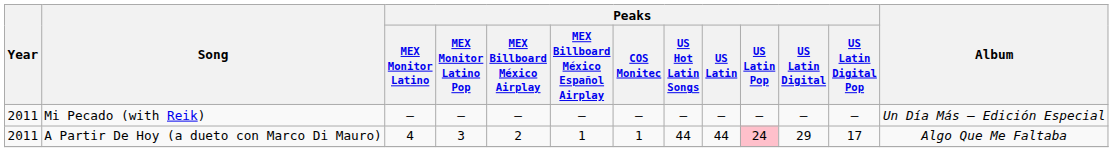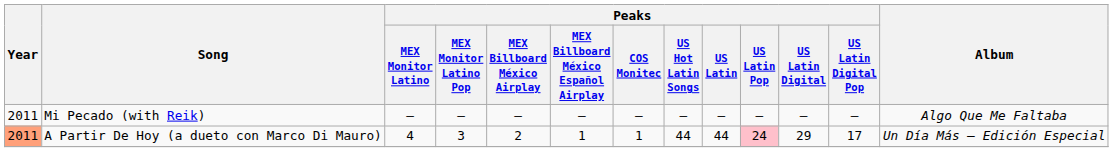 <table class="wikitable">
 <tr>
 <th rowspan="2">Year</th>
 <th rowspan="2">Song</th>
 <th colspan="10">Peaks</th>
 <th rowspan="2">Album</th>
 </tr>
 <tr>
 <th width="30"><small><a href='#'>MEX Monitor Latino</a></small></th>
 <th width="30"><small><a href='#'>MEX Monitor Latino Pop</a></small></th>
 <th width="30"><small><a href='#'>MEX Billboard México Airplay</a></small></th>
 <th width="30"><small><a href='#'>MEX Billboard México Español Airplay</a></small></th>
 <th width="30"><small><a href='#'>COS Monitec</a></small></th>
 <th width="30"><small><a href='#'>US Hot Latin Songs</a></small></th>
 <th width="30"><small><a href='#'>US Latin</a></small></th>
 <th width="30"><small><a href='#'>US Latin Pop</a></small></th>
 <th width="30"><small><a href='#'>US Latin Digital</a></small></th>
 <th width="30"><small><a href='#'>US Latin Digital Pop</a></small></th>
 </tr>
 <tr>
 <td>2011</td>
 <td>Mi Pecado (with <a href='#'>Reik</a>)</td>
 <td align="center">—</td>
 <td align="center">—</td>
 <td align="center">—</td>
 <td align="center">—</td>
 <td align="center">—</td>
 <td align="center">—</td>
 <td align="center">—</td>
 <td align="center">—</td>
 <td align="center">—</td>
 <td align="center">—</td>
-<td rowspan="1" align="center"><em>Un Día Más – Edición Especial</em></td>
+<td rowspan="1" align="center"><em>Algo Que Me Faltaba</em></td>
 </tr>
 <tr>
-<td>2011</td>
+<td style="background: lightsalmon;">2011</td>
 <td>A Partir De Hoy (a dueto con Marco Di Mauro)</td>
 <td align="center">4</td>
 <td align="center">3</td>
 <td align="center">2</td>
 <td align="center">1</td>
 <td align="center">1</td>
 <td align="center">44</td>
 <td align="center">44</td>
 <td align="center" style="background: pink;">24</td>
 <td align="center">29</td>
 <td align="center">17</td>
-<td rowspan="1" align="center"><em>Algo Que Me Faltaba</em></td>
+<td rowspan="1" align="center"><em>Un Día Más – Edición Especial</em></td>
 </tr>
 <tr>
 </tr>
 </table>
